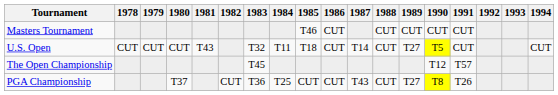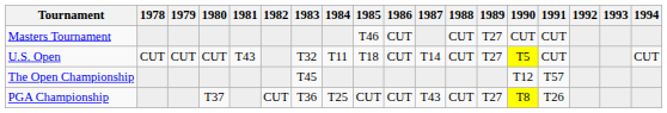 <table class="wikitable" style="font-size:95%;text-align:center;">
 <tr>
 <th>Tournament</th>
 <th>1978</th>
 <th>1979</th>
 <th>1980</th>
 <th>1981</th>
 <th>1982</th>
 <th>1983</th>
 <th>1984</th>
 <th>1985</th>
 <th>1986</th>
 <th>1987</th>
 <th>1988</th>
 <th>1989</th>
 <th>1990</th>
 <th>1991</th>
 <th>1992</th>
 <th>1993</th>
 <th>1994</th>
 </tr>
 <tr>
 <td align=left><a href='#'>Masters Tournament</a></td>
 <td style="background:#eeeeee;"></td>
 <td style="background:#eeeeee;"></td>
 <td style="background:#eeeeee;"></td>
 <td style="background:#eeeeee;"></td>
 <td style="background:#eeeeee;"></td>
 <td style="background:#eeeeee;"></td>
 <td style="background:#eeeeee;"></td>
 <td>T46</td>
 <td>CUT</td>
 <td style="background:#eeeeee;"></td>
 <td>CUT</td>
-<td>CUT</td>
+<td>T27</td>
 <td>CUT</td>
 <td>CUT</td>
 <td style="background:#eeeeee;"></td>
 <td style="background:#eeeeee;"></td>
 <td style="background:#eeeeee;"></td>
 </tr>
 <tr>
 <td align=left><a href='#'>U.S. Open</a></td>
 <td>CUT</td>
 <td>CUT</td>
 <td>CUT</td>
 <td>T43</td>
 <td style="background:#eeeeee;"></td>
 <td>T32</td>
 <td>T11</td>
 <td>T18</td>
 <td>CUT</td>
 <td>T14</td>
 <td>CUT</td>
 <td>T27</td>
 <td style="background:yellow;">T5</td>
 <td>CUT</td>
 <td style="background:#eeeeee;"></td>
 <td style="background:#eeeeee;"></td>
 <td>CUT</td>
 </tr>
 <tr>
 <td align=left><a href='#'>The Open Championship</a></td>
 <td style="background:#eeeeee;"></td>
 <td style="background:#eeeeee;"></td>
 <td style="background:#eeeeee;"></td>
 <td style="background:#eeeeee;"></td>
 <td style="background:#eeeeee;"></td>
 <td>T45</td>
 <td style="background:#eeeeee;"></td>
 <td style="background:#eeeeee;"></td>
 <td style="background:#eeeeee;"></td>
 <td style="background:#eeeeee;"></td>
 <td style="background:#eeeeee;"></td>
 <td style="background:#eeeeee;"></td>
 <td>T12</td>
 <td>T57</td>
 <td style="background:#eeeeee;"></td>
 <td style="background:#eeeeee;"></td>
 <td style="background:#eeeeee;"></td>
 </tr>
 <tr>
 <td align=left><a href='#'>PGA Championship</a></td>
 <td style="background:#eeeeee;"></td>
 <td style="background:#eeeeee;"></td>
 <td>T37</td>
 <td style="background:#eeeeee;"></td>
 <td>CUT</td>
 <td>T36</td>
 <td>T25</td>
 <td>CUT</td>
 <td>CUT</td>
 <td>T43</td>
 <td>CUT</td>
 <td>T27</td>
 <td style="background:yellow;">T8</td>
 <td>T26</td>
 <td style="background:#eeeeee;"></td>
 <td style="background:#eeeeee;"></td>
 <td style="background:#eeeeee;"></td>
 </tr>
 </table>
